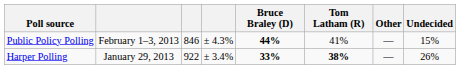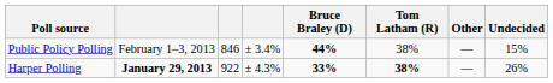 <table class="wikitable" style="text-align:center">
 <tr valign= bottom>
 <th>Poll source</th>
 <th></th>
 <th></th>
 <th></th>
 <th style="width:100px;">Bruce<br>Braley (D)</th>
 <th style="width:100px;">Tom<br>Latham (R)</th>
 <th>Other</th>
 <th>Undecided</th>
 </tr>
 <tr>
 <td align=left><a href='#'>Public Policy Polling</a></td>
 <td>February 1–3, 2013</td>
 <td>846</td>
-<td>± 4.3%</td>
+<td>± 3.4%</td>
 <td><strong>44%</strong></td>
-<td>41%</td>
+<td>38%</td>
 <td>—</td>
 <td>15%</td>
 </tr>
 <tr>
 <td align=left><a href='#'>Harper Polling</a></td>
-<td>January 29, 2013</td>
+<td><strong>January 29, 2013</strong></td>
 <td>922</td>
-<td>± 3.4%</td>
+<td>± 4.3%</td>
 <td><strong>33%</strong></td>
 <td><strong>38%</strong></td>
 <td>—</td>
 <td>26%</td>
 </tr>
 </table>
